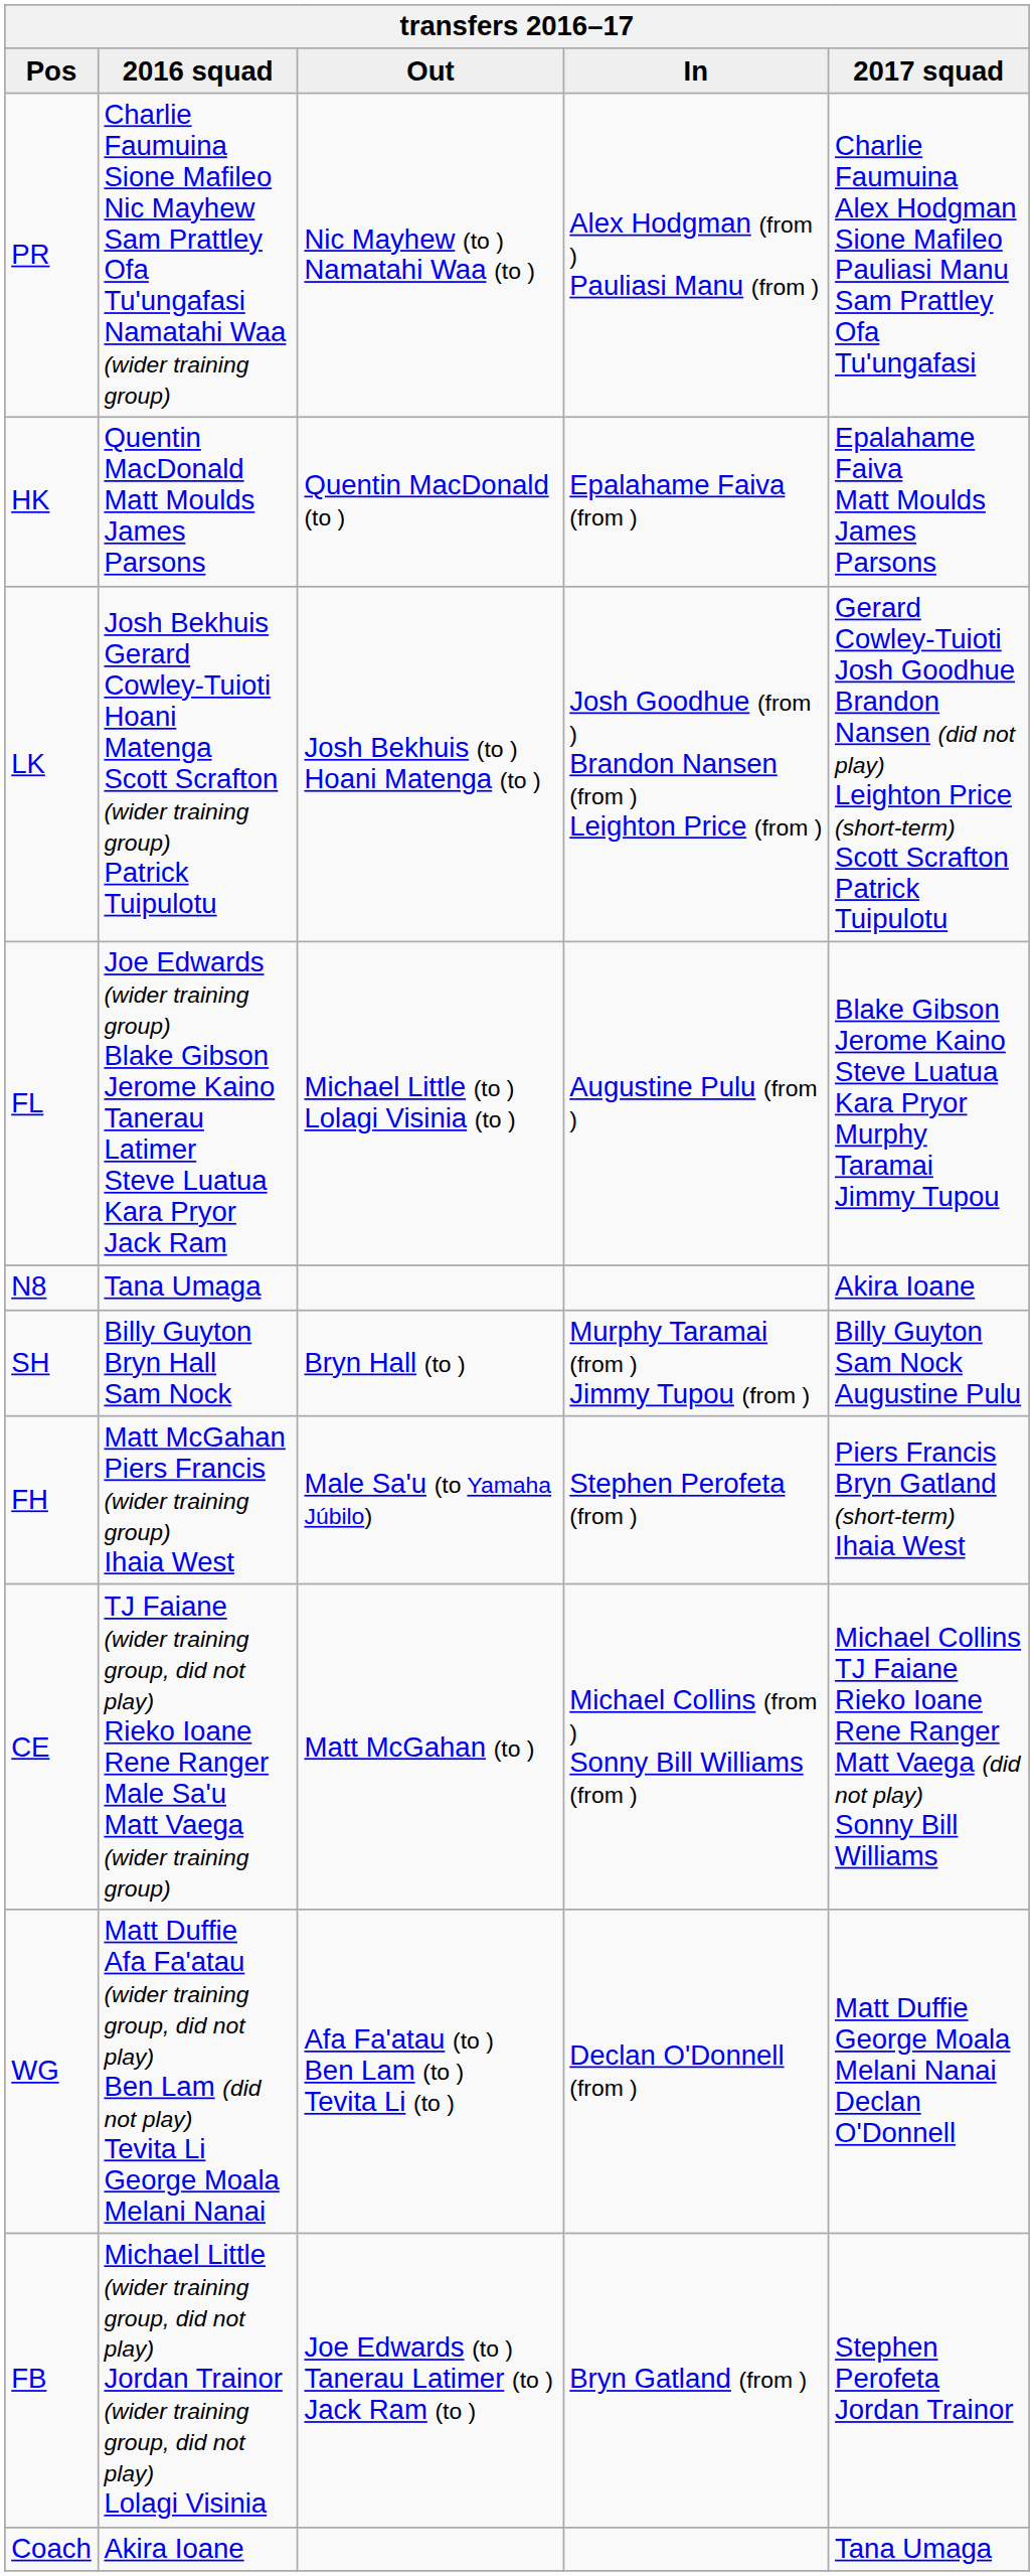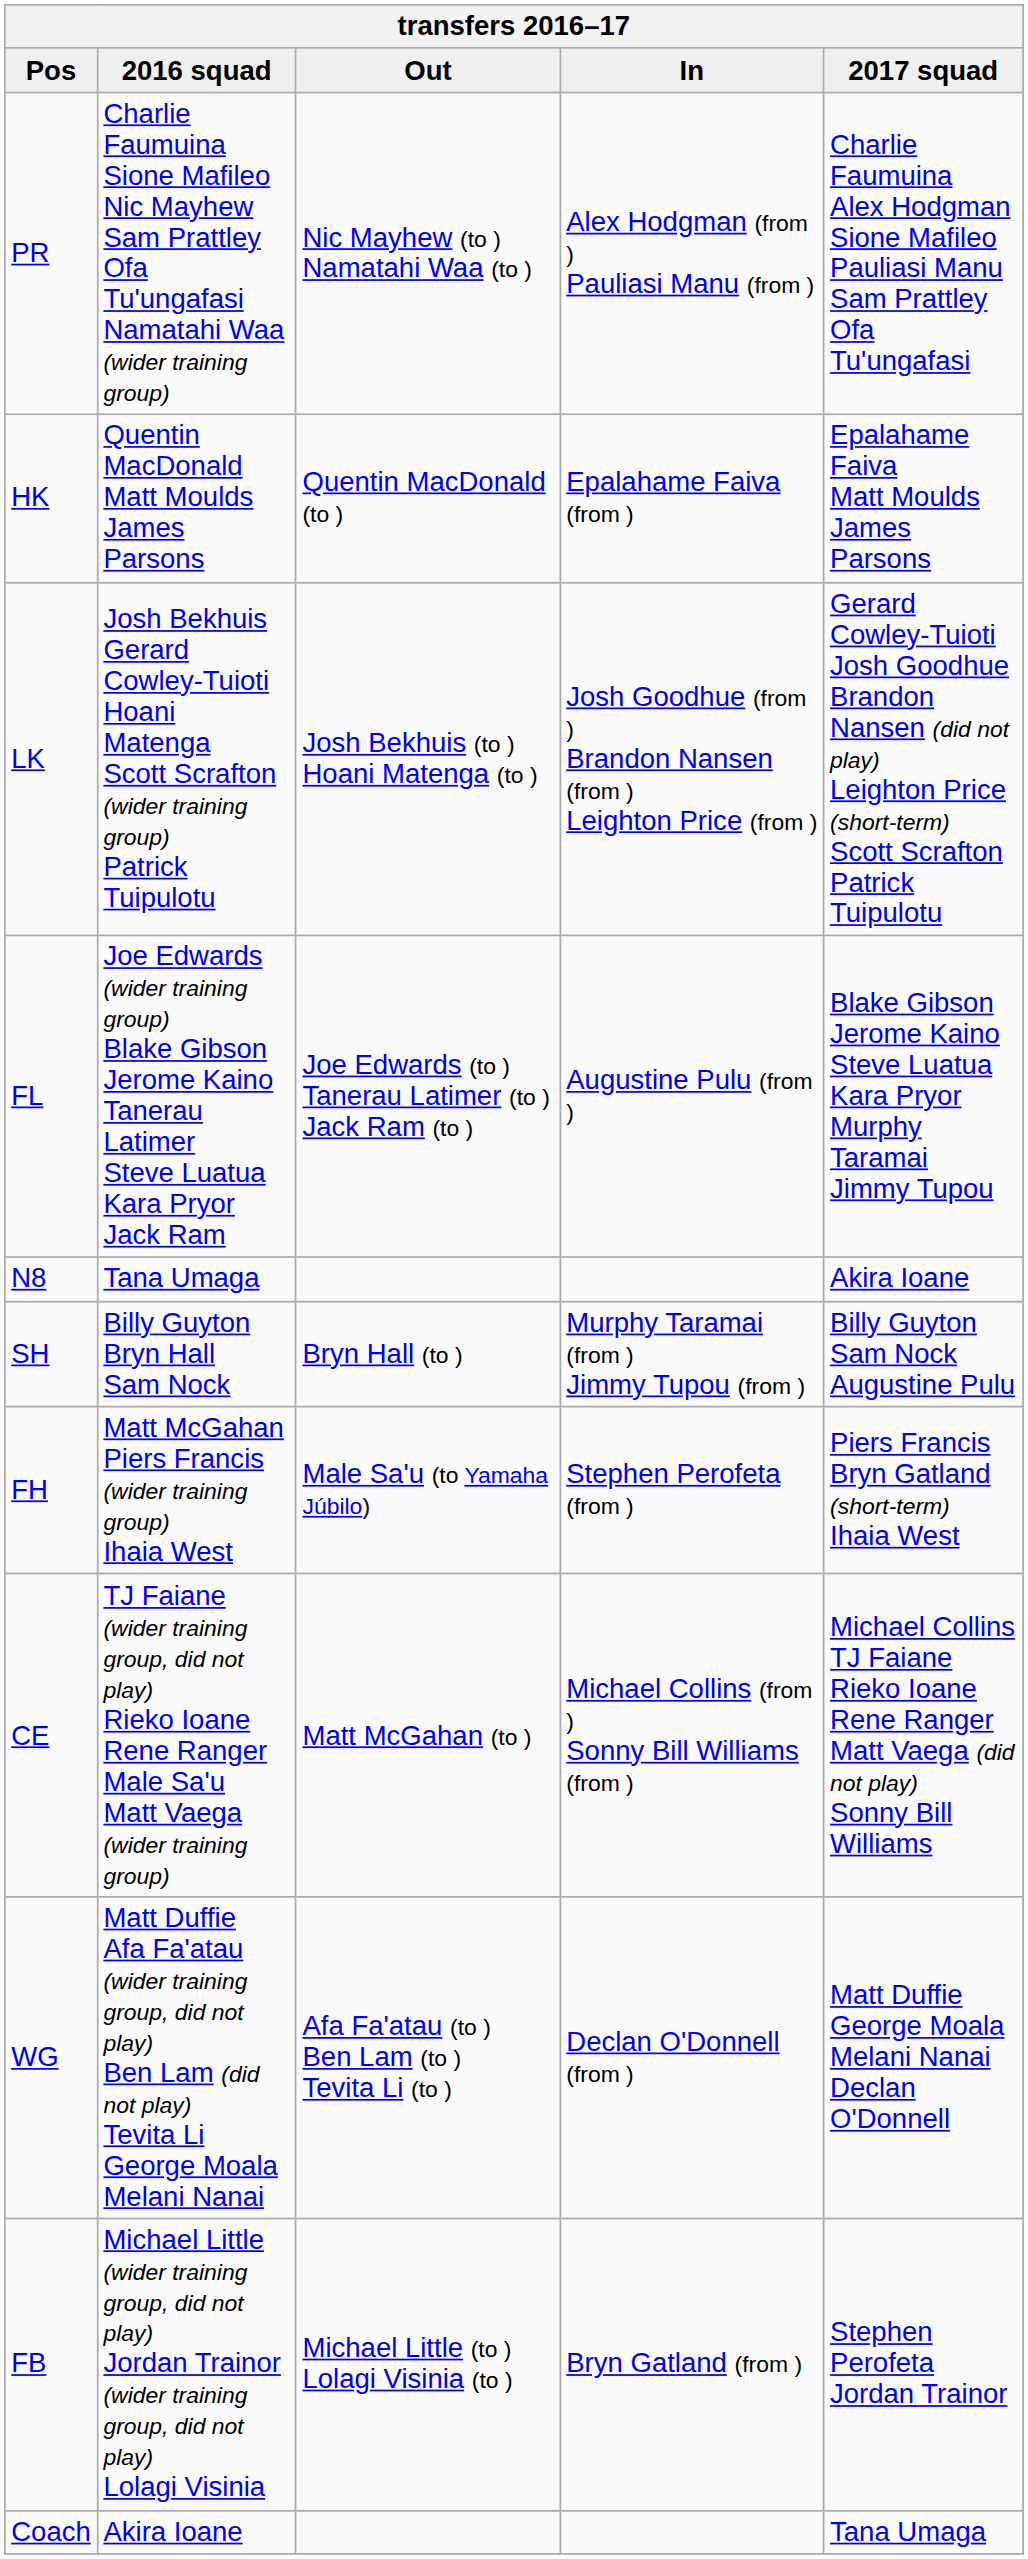 <table class="wikitable" style="text-align: left; width:95%">
 <tr>
 <th colspan="100%"> transfers 2016–17</th>
 </tr>
 <tr>
 <th style="background:#efefef; width:6%;">Pos</th>
 <th style="background:#efefef; width:20%;">2016 squad</th>
 <th style="background:#efefef; width:27%;">Out</th>
 <th style="background:#efefef; width:27%;">In</th>
 <th style="background:#efefef; width:20%;">2017 squad</th>
 </tr>
 <tr>
 <td><a href='#'>PR</a></td>
 <td> <a href='#'>Charlie Faumuina</a> <br> <a href='#'>Sione Mafileo</a> <br> <a href='#'>Nic Mayhew</a> <br> <a href='#'>Sam Prattley</a> <br> <a href='#'>Ofa Tu'ungafasi</a> <br> <a href='#'>Namatahi Waa</a> <small><em>(wider training group)</em></small></td>
 <td>  <a href='#'>Nic Mayhew</a> <small>(to )</small> <br>  <a href='#'>Namatahi Waa</a> <small>(to )</small></td>
 <td>  <a href='#'>Alex Hodgman</a> <small>(from )</small> <br>  <a href='#'>Pauliasi Manu</a> <small>(from )</small></td>
 <td> <a href='#'>Charlie Faumuina</a> <br> <a href='#'>Alex Hodgman</a> <br> <a href='#'>Sione Mafileo</a> <br> <a href='#'>Pauliasi Manu</a> <br> <a href='#'>Sam Prattley</a> <br> <a href='#'>Ofa Tu'ungafasi</a></td>
 </tr>
 <tr>
 <td><a href='#'>HK</a></td>
 <td> <a href='#'>Quentin MacDonald</a> <br> <a href='#'>Matt Moulds</a> <br> <a href='#'>James Parsons</a></td>
 <td>  <a href='#'>Quentin MacDonald</a> <small>(to )</small></td>
 <td>  <a href='#'>Epalahame Faiva</a> <small>(from )</small></td>
 <td> <a href='#'>Epalahame Faiva</a> <br> <a href='#'>Matt Moulds</a> <br> <a href='#'>James Parsons</a></td>
 </tr>
 <tr>
 <td><a href='#'>LK</a></td>
 <td> <a href='#'>Josh Bekhuis</a> <br> <a href='#'>Gerard Cowley-Tuioti</a> <br> <a href='#'>Hoani Matenga</a> <br> <a href='#'>Scott Scrafton</a> <small><em>(wider training group)</em></small> <br> <a href='#'>Patrick Tuipulotu</a></td>
 <td>  <a href='#'>Josh Bekhuis</a> <small>(to )</small> <br>  <a href='#'>Hoani Matenga</a> <small>(to )</small></td>
 <td>  <a href='#'>Josh Goodhue</a> <small>(from )</small> <br>  <a href='#'>Brandon Nansen</a> <small>(from )</small> <br>  <a href='#'>Leighton Price</a> <small>(from )</small></td>
 <td> <a href='#'>Gerard Cowley-Tuioti</a> <br> <a href='#'>Josh Goodhue</a> <br> <a href='#'>Brandon Nansen</a> <small><em>(did not play)</em></small> <br> <a href='#'>Leighton Price</a> <small><em>(short-term)</em></small> <br> <a href='#'>Scott Scrafton</a> <br> <a href='#'>Patrick Tuipulotu</a></td>
 </tr>
 <tr>
 <td><a href='#'>FL</a></td>
 <td> <a href='#'>Joe Edwards</a> <small><em>(wider training group)</em></small> <br> <a href='#'>Blake Gibson</a> <br> <a href='#'>Jerome Kaino</a> <br> <a href='#'>Tanerau Latimer</a> <br> <a href='#'>Steve Luatua</a> <br> <a href='#'>Kara Pryor</a> <br> <a href='#'>Jack Ram</a></td>
-<td>  <a href='#'>Michael Little</a> <small>(to )</small> <br>  <a href='#'>Lolagi Visinia</a> <small>(to )</small></td>
+<td>  <a href='#'>Joe Edwards</a> <small>(to )</small> <br>  <a href='#'>Tanerau Latimer</a> <small>(to )</small> <br>  <a href='#'>Jack Ram</a> <small>(to )</small></td>
 <td>  <a href='#'>Augustine Pulu</a> <small>(from )</small></td>
 <td> <a href='#'>Blake Gibson</a> <br> <a href='#'>Jerome Kaino</a> <br> <a href='#'>Steve Luatua</a> <br> <a href='#'>Kara Pryor</a> <br> <a href='#'>Murphy Taramai</a> <br> <a href='#'>Jimmy Tupou</a></td>
 </tr>
 <tr>
 <td><a href='#'>N8</a></td>
 <td> <a href='#'>Tana Umaga</a></td>
 <td></td>
 <td></td>
 <td> <a href='#'>Akira Ioane</a></td>
 </tr>
 <tr>
 <td><a href='#'>SH</a></td>
 <td> <a href='#'>Billy Guyton</a> <br> <a href='#'>Bryn Hall</a> <br> <a href='#'>Sam Nock</a></td>
 <td>  <a href='#'>Bryn Hall</a> <small>(to )</small></td>
 <td>  <a href='#'>Murphy Taramai</a> <small>(from )</small> <br>  <a href='#'>Jimmy Tupou</a> <small>(from )</small></td>
 <td> <a href='#'>Billy Guyton</a> <br> <a href='#'>Sam Nock</a> <br> <a href='#'>Augustine Pulu</a></td>
 </tr>
 <tr>
 <td><a href='#'>FH</a></td>
 <td> <a href='#'>Matt McGahan</a> <br> <a href='#'>Piers Francis</a> <small><em>(wider training group)</em></small> <br> <a href='#'>Ihaia West</a></td>
 <td>  <a href='#'>Male Sa'u</a> <small>(to  <a href='#'>Yamaha Júbilo</a>)</small></td>
 <td>  <a href='#'>Stephen Perofeta</a> <small>(from )</small></td>
 <td> <a href='#'>Piers Francis</a> <br> <a href='#'>Bryn Gatland</a> <small><em>(short-term)</em></small> <br> <a href='#'>Ihaia West</a></td>
 </tr>
 <tr>
 <td><a href='#'>CE</a></td>
 <td> <a href='#'>TJ Faiane</a> <small><em>(wider training group, did not play)</em></small> <br> <a href='#'>Rieko Ioane</a> <br> <a href='#'>Rene Ranger</a> <br> <a href='#'>Male Sa'u</a> <br> <a href='#'>Matt Vaega</a> <small><em>(wider training group)</em></small></td>
 <td>  <a href='#'>Matt McGahan</a> <small>(to )</small></td>
 <td>  <a href='#'>Michael Collins</a> <small>(from )</small> <br>  <a href='#'>Sonny Bill Williams</a> <small>(from )</small></td>
 <td> <a href='#'>Michael Collins</a> <br> <a href='#'>TJ Faiane</a> <br> <a href='#'>Rieko Ioane</a> <br> <a href='#'>Rene Ranger</a> <br> <a href='#'>Matt Vaega</a> <small><em>(did not play)</em></small> <br> <a href='#'>Sonny Bill Williams</a></td>
 </tr>
 <tr>
 <td><a href='#'>WG</a></td>
 <td> <a href='#'>Matt Duffie</a> <br> <a href='#'>Afa Fa'atau</a> <small><em>(wider training group, did not play)</em></small> <br> <a href='#'>Ben Lam</a> <small><em>(did not play)</em></small> <br> <a href='#'>Tevita Li</a> <br> <a href='#'>George Moala</a> <br> <a href='#'>Melani Nanai</a></td>
 <td>  <a href='#'>Afa Fa'atau</a> <small>(to )</small> <br>  <a href='#'>Ben Lam</a> <small>(to )</small> <br>  <a href='#'>Tevita Li</a> <small>(to )</small></td>
 <td>  <a href='#'>Declan O'Donnell</a> <small>(from )</small></td>
 <td> <a href='#'>Matt Duffie</a> <br> <a href='#'>George Moala</a> <br> <a href='#'>Melani Nanai</a> <br> <a href='#'>Declan O'Donnell</a></td>
 </tr>
 <tr>
 <td><a href='#'>FB</a></td>
 <td> <a href='#'>Michael Little</a> <small><em>(wider training group, did not play)</em></small> <br> <a href='#'>Jordan Trainor</a> <small><em>(wider training group, did not play)</em></small> <br> <a href='#'>Lolagi Visinia</a></td>
-<td>  <a href='#'>Joe Edwards</a> <small>(to )</small> <br>  <a href='#'>Tanerau Latimer</a> <small>(to )</small> <br>  <a href='#'>Jack Ram</a> <small>(to )</small></td>
+<td>  <a href='#'>Michael Little</a> <small>(to )</small> <br>  <a href='#'>Lolagi Visinia</a> <small>(to )</small></td>
 <td>  <a href='#'>Bryn Gatland</a> <small>(from )</small></td>
 <td> <a href='#'>Stephen Perofeta</a> <br> <a href='#'>Jordan Trainor</a></td>
 </tr>
 <tr>
 <td><a href='#'>Coach</a></td>
 <td> <a href='#'>Akira Ioane</a></td>
 <td></td>
 <td></td>
 <td> <a href='#'>Tana Umaga</a></td>
 </tr>
 </table>
